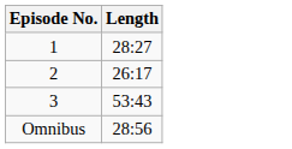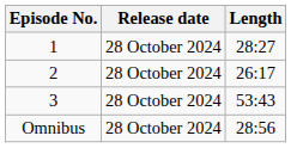 <table class="wikitable" style="text-align:center;">
 <tr>
 <th>Episode No.</th>
+<th>Release date</th>
 <th>Length</th>
 </tr>
 <tr>
 <td>1</td>
+<td>28 October 2024</td>
 <td>28:27</td>
 </tr>
 <tr>
 <td>2</td>
+<td>28 October 2024</td>
 <td>26:17</td>
 </tr>
 <tr>
 <td>3</td>
+<td>28 October 2024</td>
 <td>53:43</td>
 </tr>
 <tr>
 <td>Omnibus</td>
+<td>28 October 2024</td>
 <td>28:56</td>
 </tr>
 </table>
